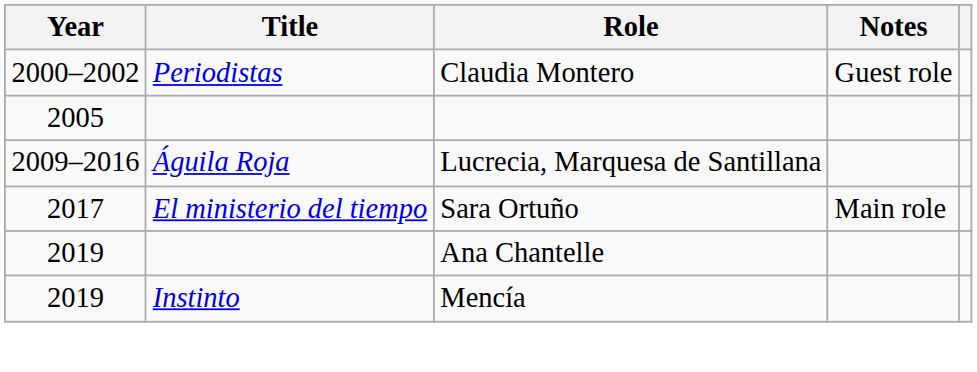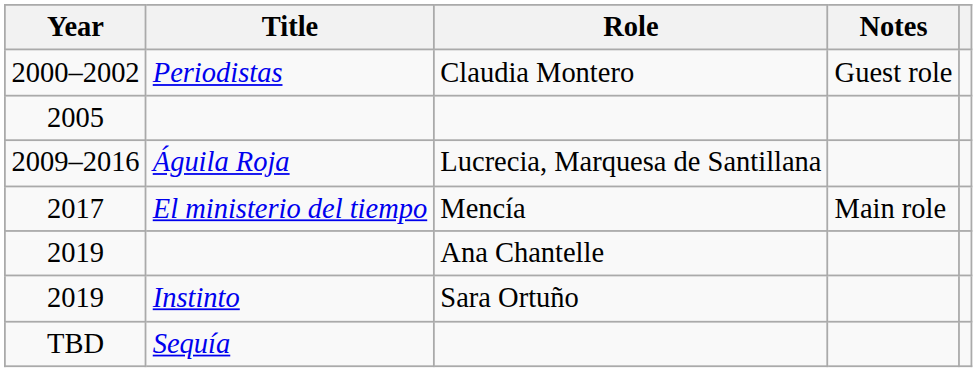 <table class="wikitable sortable">
 <tr>
 <th>Year</th>
 <th>Title</th>
 <th>Role</th>
 <th class="unsortable">Notes</th>
 <th></th>
 </tr>
 <tr>
 <td align = "center">2000–2002</td>
 <td><a href='#'><em>Periodistas</em></a></td>
 <td>Claudia Montero</td>
 <td>Guest role</td>
 <td align = "center"></td>
 </tr>
 <tr>
 <td align = "center">2005</td>
 <td></td>
 <td></td>
 <td></td>
 <td align = "center"></td>
 </tr>
 <tr>
 <td align = "center">2009–2016</td>
 <td><em><a href='#'>Águila Roja</a></em></td>
 <td>Lucrecia, Marquesa de Santillana</td>
 <td></td>
 <td align = "center"></td>
 </tr>
 <tr>
 <td align = "center">2017</td>
 <td><em><a href='#'>El ministerio del tiempo</a></em></td>
-<td>Sara Ortuño</td>
+<td>Mencía</td>
 <td>Main role</td>
 <td align = "center"></td>
 </tr>
 <tr>
 <td align = "center">2019</td>
 <td><em></em></td>
 <td>Ana Chantelle</td>
 <td></td>
 <td align = "center"></td>
 </tr>
 <tr>
 <td align = "center">2019</td>
 <td><em><a href='#'>Instinto</a></em></td>
-<td>Mencía</td>
+<td>Sara Ortuño</td>
+<td></td>
+<td align = "center"></td>
+</tr>
+<tr>
+<td align = "center">TBD</td>
+<td><em><a href='#'>Sequía</a></em></td>
+<td></td>
 <td></td>
 <td align = "center"></td>
 </tr>
 </table>
